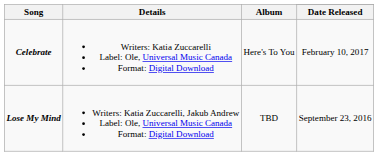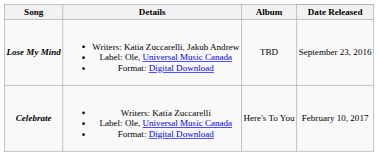 <table class="wikitable" style="text-align:center;font-size:10pt">
 <tr>
 <th rowspan="2">Song</th>
 <th rowspan="2">Details</th>
 <th rowspan="2">Album</th>
 </tr>
 <tr style="font-size:10pt;">
 <th>Date Released</th>
 </tr>
 <tr>
+<td align="center"><strong><em>Lose My Mind</em></strong></td>
+<td><br><ul><li>Writers: Katia Zuccarelli, Jakub Andrew</li><li>Label: Ole, <a href='#'>Universal Music Canada</a></li><li>Format:  <a href='#'>Digital Download</a></li></ul></td>
+<td>TBD</td>
+<td>September 23, 2016</td>
+</tr>
+<tr>
 <td align="center"><strong><em>Celebrate</em></strong></td>
 <td><br><ul><li>Writers: Katia Zuccarelli</li><li>Label: Ole, <a href='#'>Universal Music Canada</a></li><li>Format:  <a href='#'>Digital Download</a></li></ul></td>
 <td>Here's To You</td>
 <td>February 10, 2017</td>
 </tr>
-<tr>
-<td align="center"><strong><em>Lose My Mind</em></strong></td>
-<td><br><ul><li>Writers: Katia Zuccarelli, Jakub Andrew</li><li>Label: Ole, <a href='#'>Universal Music Canada</a></li><li>Format:  <a href='#'>Digital Download</a></li></ul></td>
-<td>TBD</td>
-<td>September 23, 2016</td>
-</tr>
 </table>
